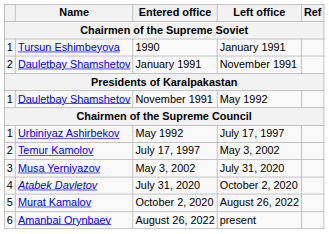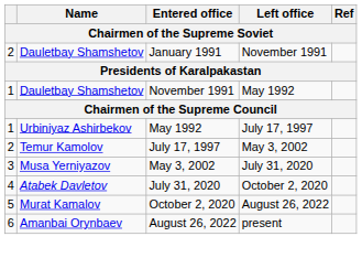 <table class="wikitable">
 <tr>
 <th></th>
 <th>Name</th>
 <th>Entered office</th>
 <th>Left office</th>
 <th>Ref</th>
 </tr>
 <tr>
 <th colspan="5">Chairmen of the Supreme Soviet</th>
-</tr>
-<tr>
-<td>1</td>
-<td><a href='#'>Tursun Eshimbeyova</a></td>
-<td>1990</td>
-<td>January 1991</td>
-<td></td>
 </tr>
 <tr>
 <td>2</td>
 <td><a href='#'>Dauletbay Shamshetov</a></td>
 <td>January 1991</td>
 <td>November 1991</td>
 <td></td>
 </tr>
 <tr>
 <th colspan="5">Presidents of Karalpakastan</th>
 </tr>
 <tr>
 <td>1</td>
 <td><a href='#'>Dauletbay Shamshetov</a></td>
 <td>November 1991</td>
 <td>May 1992</td>
 <td></td>
 </tr>
 <tr>
 <th colspan="5">Chairmen of the Supreme Council</th>
 </tr>
 <tr>
 <td>1</td>
 <td><a href='#'>Urbiniyaz Ashirbekov</a></td>
 <td>May 1992</td>
 <td>July 17, 1997</td>
 <td></td>
 </tr>
 <tr>
 <td>2</td>
 <td><a href='#'>Temur Kamolov</a></td>
 <td>July 17, 1997</td>
 <td>May 3, 2002</td>
 <td></td>
 </tr>
 <tr>
 <td>3</td>
 <td><a href='#'>Musa Yerniyazov</a></td>
 <td>May 3, 2002</td>
 <td>July 31, 2020</td>
 <td></td>
 </tr>
 <tr>
 <td>4</td>
 <td><em><a href='#'>Atabek Davletov</a></em></td>
 <td>July 31, 2020</td>
 <td>October 2, 2020</td>
 <td></td>
 </tr>
 <tr>
 <td>5</td>
 <td><a href='#'>Murat Kamalov</a></td>
 <td>October 2, 2020</td>
 <td>August 26, 2022</td>
 <td></td>
 </tr>
 <tr>
 <td>6</td>
 <td><a href='#'>Amanbai Orynbaev</a></td>
 <td>August 26, 2022</td>
 <td>present</td>
 <td></td>
 </tr>
 </table>
